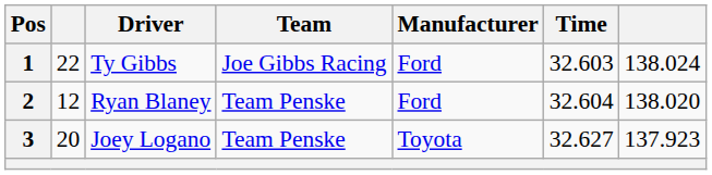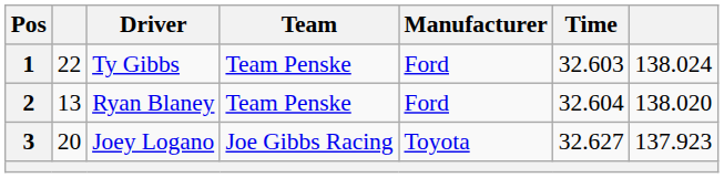 <table class="wikitable" style="font-size:95%">
 <tr>
 <th>Pos</th>
 <th></th>
 <th>Driver</th>
 <th>Team</th>
 <th>Manufacturer</th>
 <th>Time</th>
 <th></th>
 </tr>
 <tr>
 <th>1</th>
 <td>22</td>
 <td><a href='#'>Ty Gibbs</a></td>
-<td><a href='#'>Joe Gibbs Racing</a></td>
+<td><a href='#'>Team Penske</a></td>
 <td><a href='#'>Ford</a></td>
 <td>32.603</td>
 <td>138.024</td>
 </tr>
 <tr>
 <th>2</th>
-<td>12</td>
+<td>13</td>
 <td><a href='#'>Ryan Blaney</a></td>
 <td><a href='#'>Team Penske</a></td>
 <td><a href='#'>Ford</a></td>
 <td>32.604</td>
 <td>138.020</td>
 </tr>
 <tr>
 <th>3</th>
 <td>20</td>
 <td><a href='#'>Joey Logano</a></td>
-<td><a href='#'>Team Penske</a></td>
+<td><a href='#'>Joe Gibbs Racing</a></td>
 <td><a href='#'>Toyota</a></td>
 <td>32.627</td>
 <td>137.923</td>
 </tr>
 <tr>
 <th colspan="7"></th>
 </tr>
 </table>
